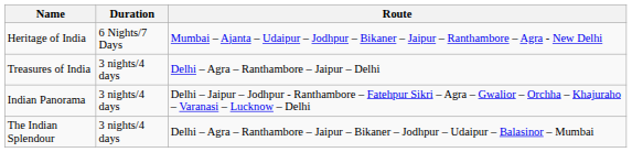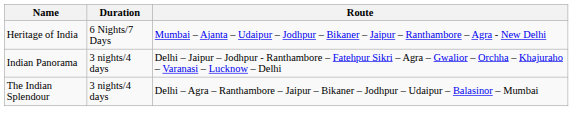 <table class=wikitable>
 <tr>
 <th>Name</th>
 <th>Duration</th>
 <th>Route</th>
 </tr>
 <tr>
 <td>Heritage of India</td>
 <td>6 Nights/7 Days</td>
 <td><a href='#'>Mumbai</a> – <a href='#'>Ajanta</a> – <a href='#'>Udaipur</a> – <a href='#'>Jodhpur</a> – <a href='#'>Bikaner</a> – <a href='#'>Jaipur</a> – <a href='#'>Ranthambore</a> – <a href='#'>Agra</a> - <a href='#'>New Delhi</a></td>
 </tr>
 <tr>
-<td>Treasures of India</td>
-<td>3 nights/4 days</td>
-<td><a href='#'>Delhi</a> – Agra – Ranthambore – Jaipur – Delhi</td>
-</tr>
-<tr>
 <td>Indian Panorama</td>
 <td>3 nights/4 days</td>
 <td>Delhi – Jaipur – Jodhpur - Ranthambore – <a href='#'>Fatehpur Sikri</a> – Agra – <a href='#'>Gwalior</a> – <a href='#'>Orchha</a> – <a href='#'>Khajuraho</a> – <a href='#'>Varanasi</a> – <a href='#'>Lucknow</a> – Delhi</td>
 </tr>
 <tr>
 <td>The Indian Splendour</td>
 <td>3 nights/4 days</td>
 <td>Delhi – Agra – Ranthambore – Jaipur – Bikaner – Jodhpur – Udaipur – <a href='#'>Balasinor</a> – Mumbai</td>
 </tr>
 </table>
